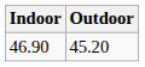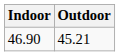 <table class="wikitable" border="1" align="upright">
 <tr>
 <th>Indoor</th>
 <th>Outdoor</th>
 </tr>
 <tr>
 <td>46.90</td>
-<td>45.20</td>
+<td>45.21</td>
 </tr>
 </table>
